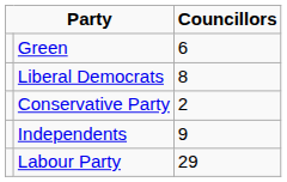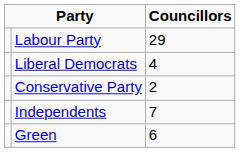 <table class="wikitable">
 <tr>
 <td colspan="2" rowspan="1" align="center" valign="top"><strong>Party</strong></td>
 <td valign="top"><strong>Councillors</strong><br></td>
 </tr>
 <tr>
 <td></td>
-<td><a href='#'>Green</a></td>
-<td>6</td>
+<td><a href='#'>Labour Party</a></td>
+<td>29</td>
 </tr>
 <tr>
 <td></td>
 <td><a href='#'>Liberal Democrats</a></td>
-<td>8</td>
+<td>4</td>
 </tr>
 <tr>
 <td></td>
 <td><a href='#'>Conservative Party</a></td>
 <td>2</td>
 </tr>
 <tr>
 <td></td>
 <td><a href='#'>Independents</a></td>
-<td>9</td>
+<td>7</td>
 </tr>
 <tr>
 <td></td>
-<td><a href='#'>Labour Party</a></td>
-<td>29</td>
+<td><a href='#'>Green</a></td>
+<td>6</td>
 </tr>
 </table>
